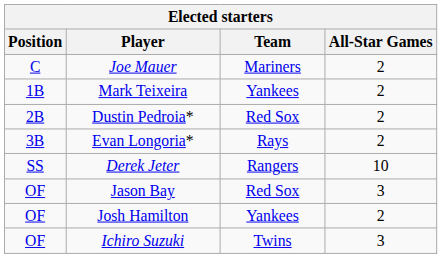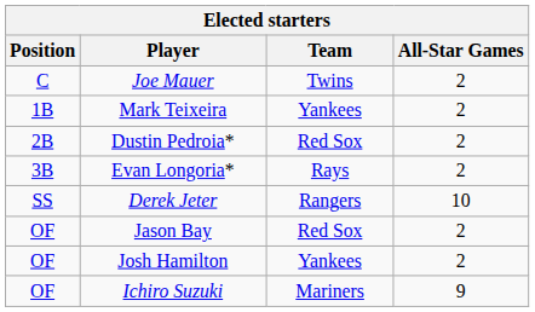 <table class="wikitable" style="text-align:center;">
 <tr>
 <th colspan="9">Elected starters</th>
 </tr>
 <tr>
 <th>Position</th>
 <th style="width:150px;">Player</th>
 <th style="width:100px;">Team</th>
 <th>All-Star Games</th>
 </tr>
 <tr>
 <td><a href='#'>C</a></td>
 <td><em><a href='#'>Joe Mauer</a></em></td>
-<td><a href='#'>Mariners</a></td>
+<td><a href='#'>Twins</a></td>
 <td>2</td>
 </tr>
 <tr>
 <td><a href='#'>1B</a></td>
 <td><a href='#'>Mark Teixeira</a></td>
 <td><a href='#'>Yankees</a></td>
 <td>2</td>
 </tr>
 <tr>
 <td><a href='#'>2B</a></td>
 <td><a href='#'>Dustin Pedroia</a>*</td>
 <td><a href='#'>Red Sox</a></td>
 <td>2</td>
 </tr>
 <tr>
 <td><a href='#'>3B</a></td>
 <td><a href='#'>Evan Longoria</a>*</td>
 <td><a href='#'>Rays</a></td>
 <td>2</td>
 </tr>
 <tr>
 <td><a href='#'>SS</a></td>
 <td><em><a href='#'>Derek Jeter</a></em></td>
 <td><a href='#'>Rangers</a></td>
 <td>10</td>
 </tr>
 <tr>
 <td><a href='#'>OF</a></td>
 <td><a href='#'>Jason Bay</a></td>
 <td><a href='#'>Red Sox</a></td>
-<td>3</td>
+<td>2</td>
 </tr>
 <tr>
 <td><a href='#'>OF</a></td>
 <td><a href='#'>Josh Hamilton</a></td>
 <td><a href='#'>Yankees</a></td>
 <td>2</td>
 </tr>
 <tr>
 <td><a href='#'>OF</a></td>
 <td><em><a href='#'>Ichiro Suzuki</a></em></td>
-<td><a href='#'>Twins</a></td>
-<td>3</td>
+<td><a href='#'>Mariners</a></td>
+<td>9</td>
 </tr>
 </table>
